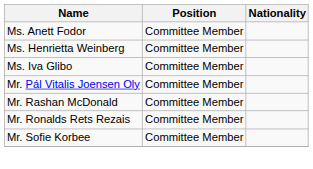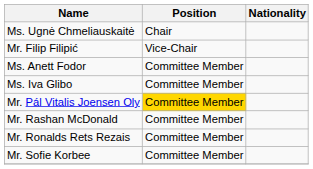 <table class="wikitable">
 <tr>
 <th>Name</th>
 <th>Position</th>
 <th>Nationality</th>
 </tr>
 <tr>
-<td>Ms. Anett Fodor</td>
-<td>Committee Member</td>
+<td>Ms. Ugnė Chmeliauskaitė</td>
+<td>Chair</td>
 <td></td>
 </tr>
 <tr>
-<td>Ms. Henrietta Weinberg</td>
+<td>Mr. Filip Filipić</td>
+<td>Vice-Chair</td>
+<td></td>
+</tr>
+<tr>
+<td>Ms. Anett Fodor</td>
 <td>Committee Member</td>
 <td></td>
 </tr>
 <tr>
 <td>Ms. Iva Glibo</td>
 <td>Committee Member</td>
 <td></td>
 </tr>
 <tr>
 <td>Mr. <a href='#'>Pál Vitalis Joensen Oly</a></td>
-<td>Committee Member</td>
+<td style="background: gold;">Committee Member</td>
 <td></td>
 </tr>
 <tr>
 <td>Mr. Rashan McDonald</td>
 <td>Committee Member</td>
 <td></td>
 </tr>
 <tr>
 <td>Mr. Ronalds Rets Rezais</td>
 <td>Committee Member</td>
 <td></td>
 </tr>
 <tr>
 <td>Mr. Sofie Korbee</td>
 <td>Committee Member</td>
 <td></td>
 </tr>
 <tr>
 </tr>
 </table>
